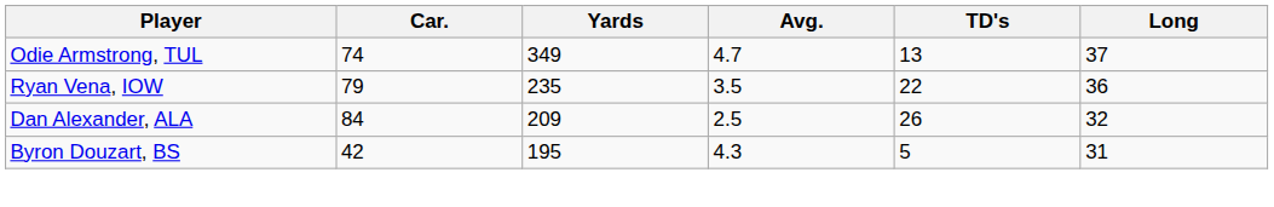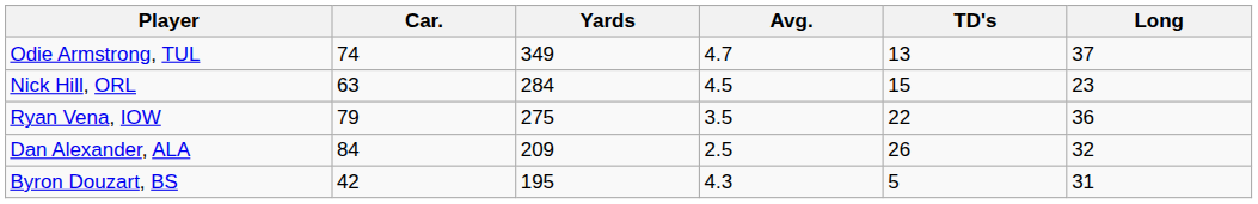 <table class="wikitable sortable">
 <tr>
 <th bgcolor="#DDDDFF" width="16%">Player</th>
 <th bgcolor="#DDDDFF" width="9%">Car.</th>
 <th bgcolor="#DDDDFF" width="9%">Yards</th>
 <th bgcolor="#DDDDFF" width="9%">Avg.</th>
 <th bgcolor="#DDDDFF" width="9%">TD's</th>
 <th bgcolor="#DDDDFF" width="9%">Long</th>
 </tr>
 <tr>
 <td><a href='#'>Odie Armstrong</a>, <a href='#'>TUL</a></td>
 <td>74</td>
 <td>349</td>
 <td>4.7</td>
 <td>13</td>
 <td>37</td>
 </tr>
 <tr>
+<td><a href='#'>Nick Hill</a>, <a href='#'>ORL</a></td>
+<td>63</td>
+<td>284</td>
+<td>4.5</td>
+<td>15</td>
+<td>23</td>
+</tr>
+<tr>
 <td><a href='#'>Ryan Vena</a>, <a href='#'>IOW</a></td>
 <td>79</td>
-<td>235</td>
+<td>275</td>
 <td>3.5</td>
 <td>22</td>
 <td>36</td>
 </tr>
 <tr>
 <td><a href='#'>Dan Alexander</a>, <a href='#'>ALA</a></td>
 <td>84</td>
 <td>209</td>
 <td>2.5</td>
 <td>26</td>
 <td>32</td>
 </tr>
 <tr>
 <td><a href='#'>Byron Douzart</a>, <a href='#'>BS</a></td>
 <td>42</td>
 <td>195</td>
 <td>4.3</td>
 <td>5</td>
 <td>31</td>
 </tr>
 </table>
